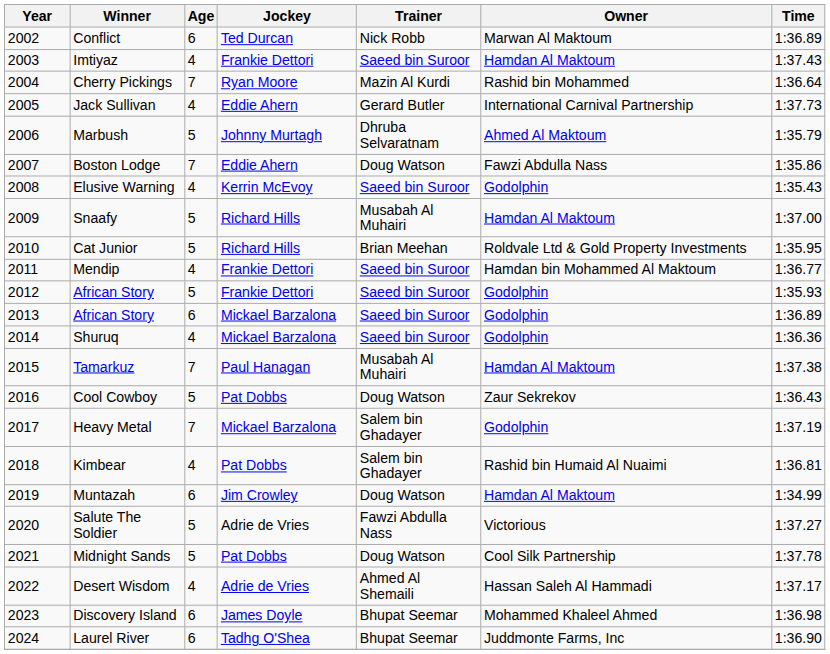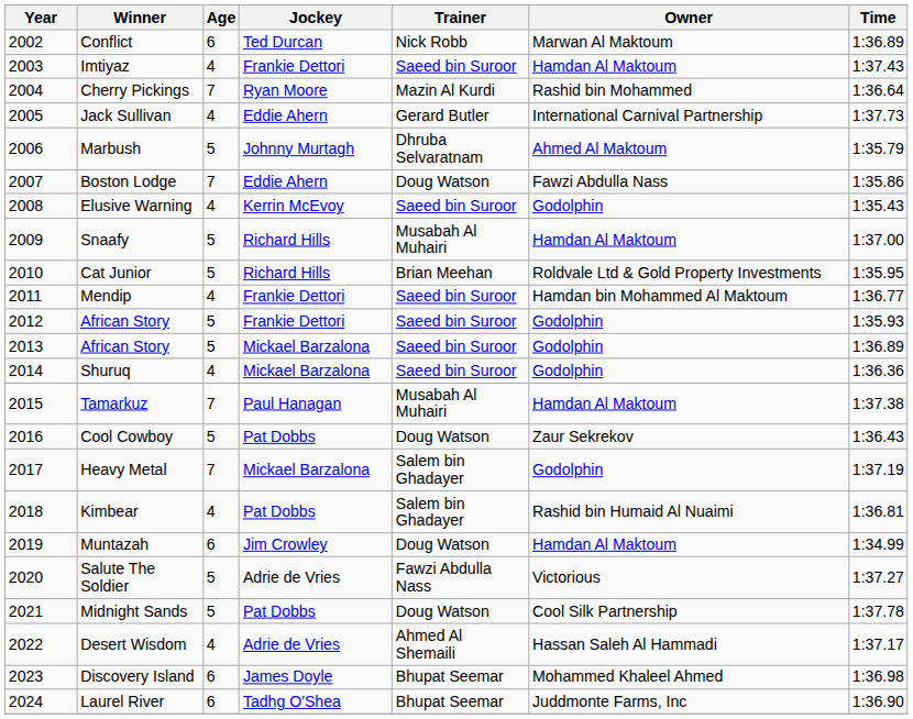 <table class="wikitable sortable" style="font-size:90%">
 <tr>
 <th style="width:60px">Year<br></th>
 <th style="width:110px">Winner<br></th>
 <th>Age<br></th>
 <th style="width:135px">Jockey<br></th>
 <th style="width:120px">Trainer<br></th>
 <th style="width:290px">Owner<br></th>
 <th>Time<br></th>
 </tr>
 <tr>
 <td>2002</td>
 <td>Conflict</td>
 <td>6</td>
 <td><a href='#'>Ted Durcan</a></td>
 <td>Nick Robb</td>
 <td>Marwan Al Maktoum</td>
 <td>1:36.89</td>
 </tr>
 <tr>
 <td>2003</td>
 <td>Imtiyaz</td>
 <td>4</td>
 <td><a href='#'>Frankie Dettori</a></td>
 <td><a href='#'>Saeed bin Suroor</a></td>
 <td><a href='#'>Hamdan Al Maktoum</a></td>
 <td>1:37.43</td>
 </tr>
 <tr>
 <td>2004</td>
 <td>Cherry Pickings</td>
 <td>7</td>
 <td><a href='#'>Ryan Moore</a></td>
 <td>Mazin Al Kurdi</td>
 <td>Rashid bin Mohammed</td>
 <td>1:36.64</td>
 </tr>
 <tr>
 <td>2005</td>
 <td>Jack Sullivan</td>
 <td>4</td>
 <td><a href='#'>Eddie Ahern</a></td>
 <td>Gerard Butler</td>
 <td>International Carnival Partnership</td>
 <td>1:37.73</td>
 </tr>
 <tr>
 <td>2006</td>
 <td>Marbush</td>
 <td>5</td>
 <td><a href='#'>Johnny Murtagh</a></td>
 <td>Dhruba Selvaratnam</td>
 <td><a href='#'>Ahmed Al Maktoum</a></td>
 <td>1:35.79</td>
 </tr>
 <tr>
 <td>2007</td>
 <td>Boston Lodge</td>
 <td>7</td>
 <td><a href='#'>Eddie Ahern</a></td>
 <td>Doug Watson</td>
 <td>Fawzi Abdulla Nass</td>
 <td>1:35.86</td>
 </tr>
 <tr>
 <td>2008</td>
 <td>Elusive Warning</td>
 <td>4</td>
 <td><a href='#'>Kerrin McEvoy</a></td>
 <td><a href='#'>Saeed bin Suroor</a></td>
 <td><a href='#'>Godolphin</a></td>
 <td>1:35.43</td>
 </tr>
 <tr>
 <td>2009</td>
 <td>Snaafy</td>
 <td>5</td>
 <td><a href='#'>Richard Hills</a></td>
 <td>Musabah Al Muhairi</td>
 <td><a href='#'>Hamdan Al Maktoum</a></td>
 <td>1:37.00</td>
 </tr>
 <tr>
 <td>2010</td>
 <td>Cat Junior</td>
 <td>5</td>
 <td><a href='#'>Richard Hills</a></td>
 <td>Brian Meehan</td>
 <td>Roldvale Ltd & Gold Property Investments</td>
 <td>1:35.95</td>
 </tr>
 <tr>
 <td>2011</td>
 <td>Mendip</td>
 <td>4</td>
 <td><a href='#'>Frankie Dettori</a></td>
 <td><a href='#'>Saeed bin Suroor</a></td>
 <td>Hamdan bin Mohammed Al Maktoum</td>
 <td>1:36.77</td>
 </tr>
 <tr>
 <td>2012</td>
 <td><a href='#'>African Story</a></td>
 <td>5</td>
 <td><a href='#'>Frankie Dettori</a></td>
 <td><a href='#'>Saeed bin Suroor</a></td>
 <td><a href='#'>Godolphin</a></td>
 <td>1:35.93</td>
 </tr>
 <tr>
 <td>2013</td>
 <td><a href='#'>African Story</a></td>
-<td>6</td>
+<td>5</td>
 <td><a href='#'>Mickael Barzalona</a></td>
 <td><a href='#'>Saeed bin Suroor</a></td>
 <td><a href='#'>Godolphin</a></td>
 <td>1:36.89</td>
 </tr>
 <tr>
 <td>2014</td>
 <td>Shuruq</td>
 <td>4</td>
 <td><a href='#'>Mickael Barzalona</a></td>
 <td><a href='#'>Saeed bin Suroor</a></td>
 <td><a href='#'>Godolphin</a></td>
 <td>1:36.36</td>
 </tr>
 <tr>
 <td>2015</td>
 <td><a href='#'>Tamarkuz</a></td>
 <td>7</td>
 <td><a href='#'>Paul Hanagan</a></td>
 <td>Musabah Al Muhairi</td>
 <td><a href='#'>Hamdan Al Maktoum</a></td>
 <td>1:37.38</td>
 </tr>
 <tr>
 <td>2016</td>
 <td>Cool Cowboy</td>
 <td>5</td>
 <td><a href='#'>Pat Dobbs</a></td>
 <td>Doug Watson</td>
 <td>Zaur Sekrekov</td>
 <td>1:36.43</td>
 </tr>
 <tr>
 <td>2017</td>
 <td>Heavy Metal</td>
 <td>7</td>
 <td><a href='#'>Mickael Barzalona</a></td>
 <td>Salem bin Ghadayer</td>
 <td><a href='#'>Godolphin</a></td>
 <td>1:37.19</td>
 </tr>
 <tr>
 <td>2018</td>
 <td>Kimbear</td>
 <td>4</td>
 <td><a href='#'>Pat Dobbs</a></td>
 <td>Salem bin Ghadayer</td>
 <td>Rashid bin Humaid Al Nuaimi</td>
 <td>1:36.81</td>
 </tr>
 <tr>
 <td>2019</td>
 <td>Muntazah</td>
 <td>6</td>
 <td><a href='#'>Jim Crowley</a></td>
 <td>Doug Watson</td>
 <td><a href='#'>Hamdan Al Maktoum</a></td>
 <td>1:34.99</td>
 </tr>
 <tr>
 <td>2020</td>
 <td>Salute The Soldier</td>
 <td>5</td>
 <td>Adrie de Vries</td>
 <td>Fawzi Abdulla Nass</td>
 <td>Victorious</td>
 <td>1:37.27</td>
 </tr>
 <tr>
 <td>2021</td>
 <td>Midnight Sands</td>
 <td>5</td>
 <td><a href='#'>Pat Dobbs</a></td>
 <td>Doug Watson</td>
 <td>Cool Silk Partnership</td>
 <td>1:37.78</td>
 </tr>
 <tr>
 <td>2022</td>
 <td>Desert Wisdom</td>
 <td>4</td>
 <td><a href='#'>Adrie de Vries</a></td>
 <td>Ahmed Al Shemaili</td>
 <td>Hassan Saleh Al Hammadi</td>
 <td>1:37.17</td>
 </tr>
 <tr>
 <td>2023</td>
 <td>Discovery Island</td>
 <td>6</td>
 <td><a href='#'>James Doyle</a></td>
 <td>Bhupat Seemar</td>
 <td>Mohammed Khaleel Ahmed</td>
 <td>1:36.98</td>
 </tr>
 <tr>
 <td>2024</td>
 <td>Laurel River</td>
 <td>6</td>
 <td><a href='#'>Tadhg O'Shea</a></td>
 <td>Bhupat Seemar</td>
 <td>Juddmonte Farms, Inc</td>
 <td>1:36.90</td>
 </tr>
 <tr>
 </tr>
 </table>
